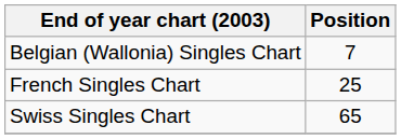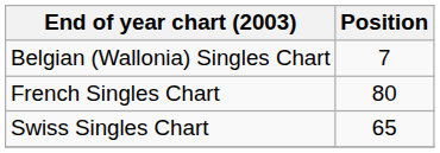 <table class="wikitable sortable">
 <tr>
 <th>End of year chart (2003)</th>
 <th>Position</th>
 </tr>
 <tr>
 <td>Belgian (Wallonia) Singles Chart</td>
 <td align="center">7</td>
 </tr>
 <tr>
 <td>French Singles Chart</td>
-<td align="center">25</td>
+<td align="center">80</td>
 </tr>
 <tr>
 <td>Swiss Singles Chart</td>
 <td align="center">65</td>
 </tr>
 <tr>
 </tr>
 </table>
